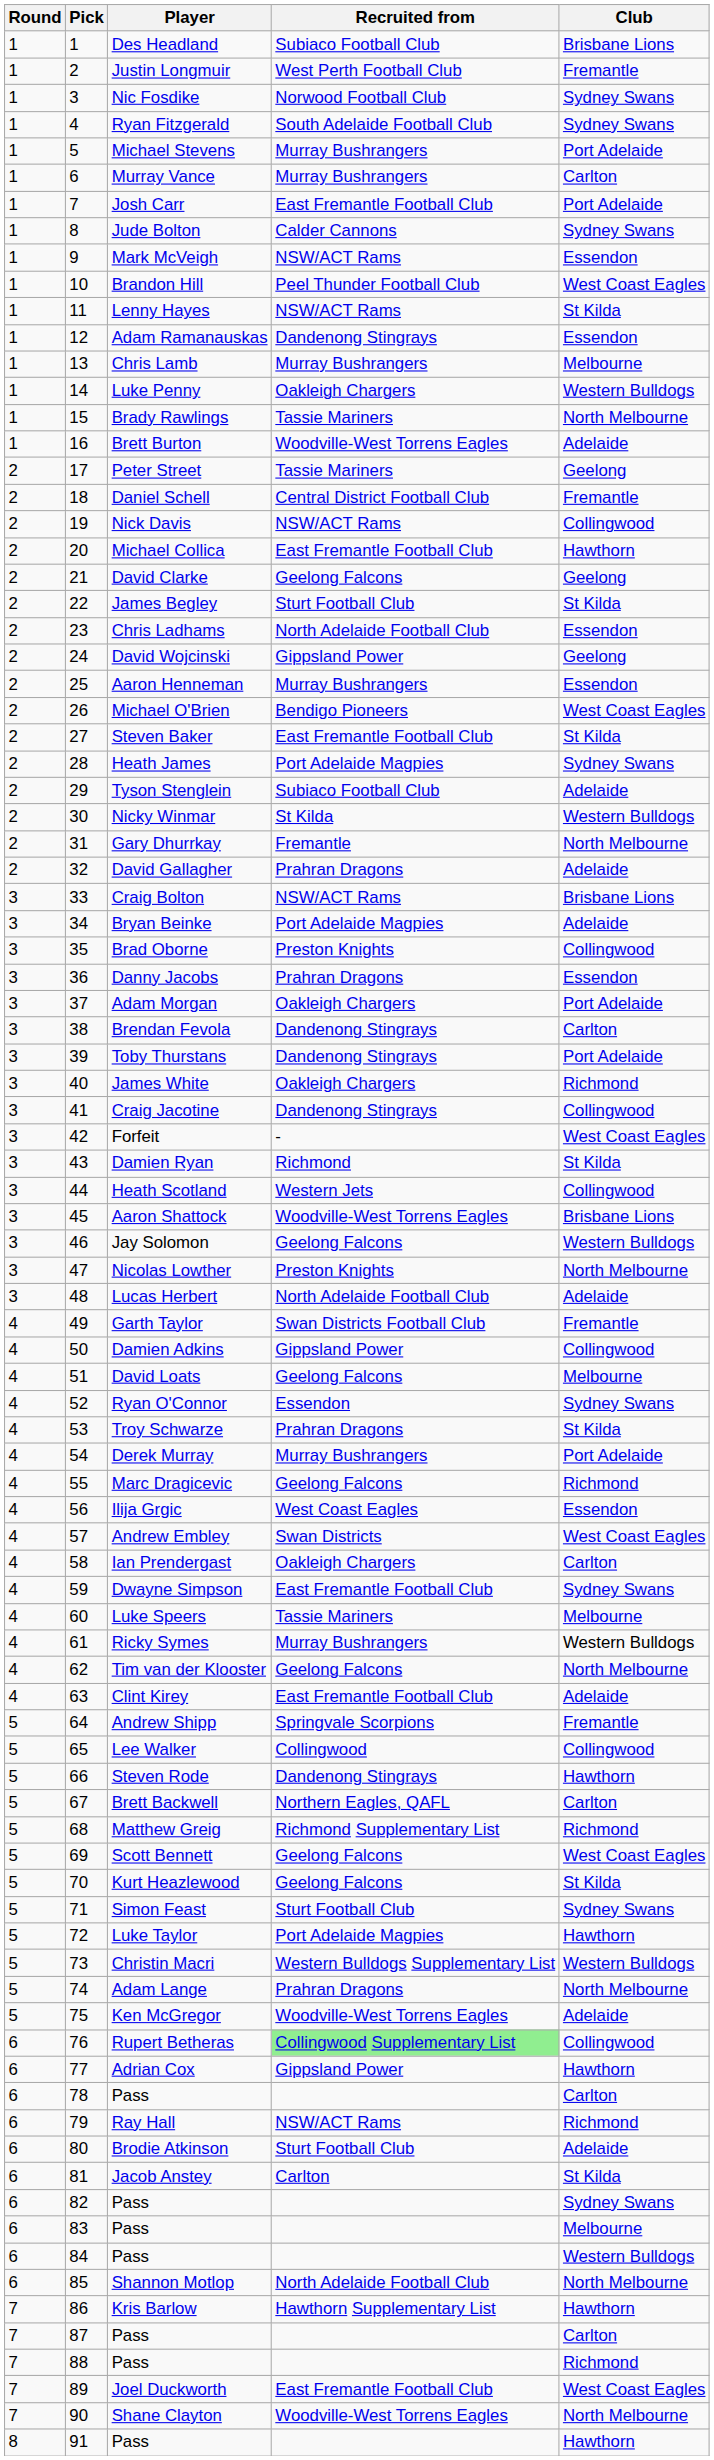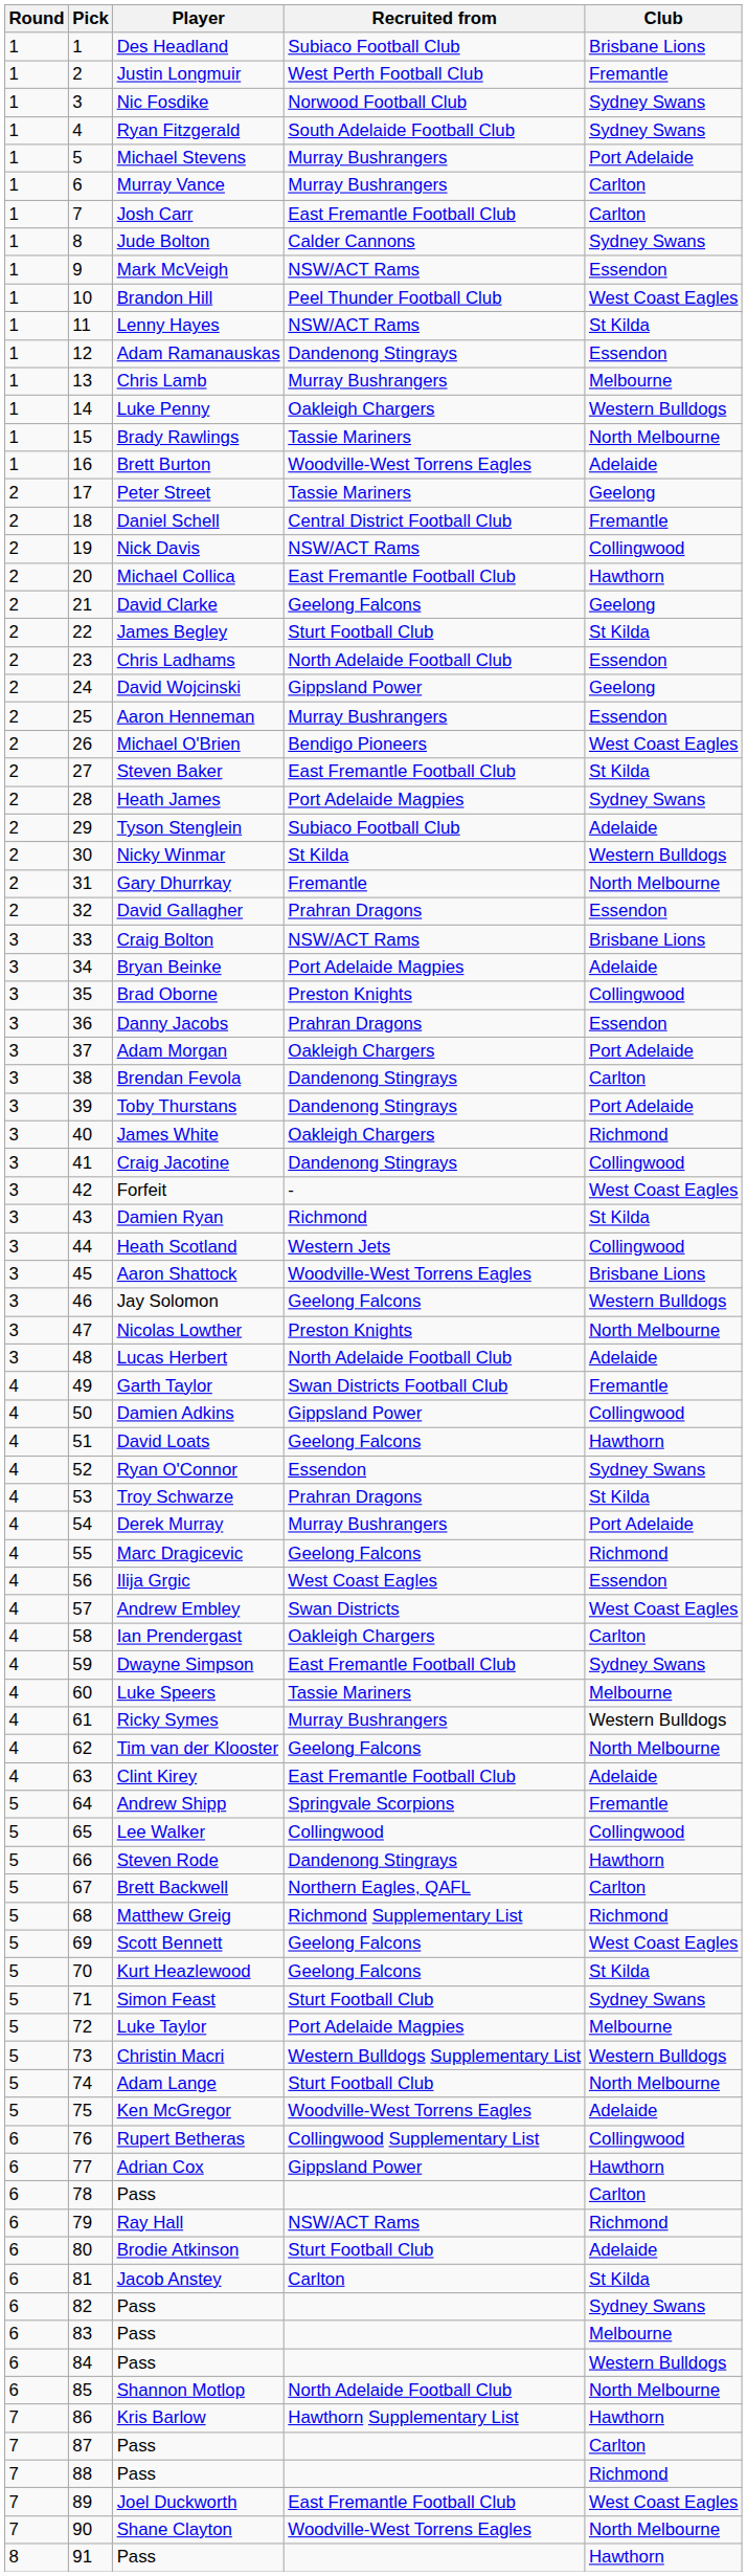 <table class="wikitable sortable">
 <tr>
 <th>Round</th>
 <th>Pick</th>
 <th>Player</th>
 <th>Recruited from</th>
 <th>Club</th>
 </tr>
 <tr>
 <td>1</td>
 <td>1</td>
 <td><a href='#'>Des Headland</a></td>
 <td><a href='#'>Subiaco Football Club</a></td>
 <td><a href='#'>Brisbane Lions</a></td>
 </tr>
 <tr>
 <td>1</td>
 <td>2</td>
 <td><a href='#'>Justin Longmuir</a></td>
 <td><a href='#'>West Perth Football Club</a></td>
 <td><a href='#'>Fremantle</a></td>
 </tr>
 <tr>
 <td>1</td>
 <td>3</td>
 <td><a href='#'>Nic Fosdike</a></td>
 <td><a href='#'>Norwood Football Club</a></td>
 <td><a href='#'>Sydney Swans</a></td>
 </tr>
 <tr>
 <td>1</td>
 <td>4</td>
 <td><a href='#'>Ryan Fitzgerald</a></td>
 <td><a href='#'>South Adelaide Football Club</a></td>
 <td><a href='#'>Sydney Swans</a></td>
 </tr>
 <tr>
 <td>1</td>
 <td>5</td>
 <td><a href='#'>Michael Stevens</a></td>
 <td><a href='#'>Murray Bushrangers</a></td>
 <td><a href='#'>Port Adelaide</a></td>
 </tr>
 <tr>
 <td>1</td>
 <td>6</td>
 <td><a href='#'>Murray Vance</a></td>
 <td><a href='#'>Murray Bushrangers</a></td>
 <td><a href='#'>Carlton</a></td>
 </tr>
 <tr>
 <td>1</td>
 <td>7</td>
 <td><a href='#'>Josh Carr</a></td>
 <td><a href='#'>East Fremantle Football Club</a></td>
-<td><a href='#'>Port Adelaide</a></td>
+<td><a href='#'>Carlton</a></td>
 </tr>
 <tr>
 <td>1</td>
 <td>8</td>
 <td><a href='#'>Jude Bolton</a></td>
 <td><a href='#'>Calder Cannons</a></td>
 <td><a href='#'>Sydney Swans</a></td>
 </tr>
 <tr>
 <td>1</td>
 <td>9</td>
 <td><a href='#'>Mark McVeigh</a></td>
 <td><a href='#'>NSW/ACT Rams</a></td>
 <td><a href='#'>Essendon</a></td>
 </tr>
 <tr>
 <td>1</td>
 <td>10</td>
 <td><a href='#'>Brandon Hill</a></td>
 <td><a href='#'>Peel Thunder Football Club</a></td>
 <td><a href='#'>West Coast Eagles</a></td>
 </tr>
 <tr>
 <td>1</td>
 <td>11</td>
 <td><a href='#'>Lenny Hayes</a></td>
 <td><a href='#'>NSW/ACT Rams</a></td>
 <td><a href='#'>St Kilda</a></td>
 </tr>
 <tr>
 <td>1</td>
 <td>12</td>
 <td><a href='#'>Adam Ramanauskas</a></td>
 <td><a href='#'>Dandenong Stingrays</a></td>
 <td><a href='#'>Essendon</a></td>
 </tr>
 <tr>
 <td>1</td>
 <td>13</td>
 <td><a href='#'>Chris Lamb</a></td>
 <td><a href='#'>Murray Bushrangers</a></td>
 <td><a href='#'>Melbourne</a></td>
 </tr>
 <tr>
 <td>1</td>
 <td>14</td>
 <td><a href='#'>Luke Penny</a></td>
 <td><a href='#'>Oakleigh Chargers</a></td>
 <td><a href='#'>Western Bulldogs</a></td>
 </tr>
 <tr>
 <td>1</td>
 <td>15</td>
 <td><a href='#'>Brady Rawlings</a></td>
 <td><a href='#'>Tassie Mariners</a></td>
 <td><a href='#'>North Melbourne</a></td>
 </tr>
 <tr>
 <td>1</td>
 <td>16</td>
 <td><a href='#'>Brett Burton</a></td>
 <td><a href='#'>Woodville-West Torrens Eagles</a></td>
 <td><a href='#'>Adelaide</a></td>
 </tr>
 <tr>
 <td>2</td>
 <td>17</td>
 <td><a href='#'>Peter Street</a></td>
 <td><a href='#'>Tassie Mariners</a></td>
 <td><a href='#'>Geelong</a></td>
 </tr>
 <tr>
 <td>2</td>
 <td>18</td>
 <td><a href='#'>Daniel Schell</a></td>
 <td><a href='#'>Central District Football Club</a></td>
 <td><a href='#'>Fremantle</a></td>
 </tr>
 <tr>
 <td>2</td>
 <td>19</td>
 <td><a href='#'>Nick Davis</a></td>
 <td><a href='#'>NSW/ACT Rams</a></td>
 <td><a href='#'>Collingwood</a></td>
 </tr>
 <tr>
 <td>2</td>
 <td>20</td>
 <td><a href='#'>Michael Collica</a></td>
 <td><a href='#'>East Fremantle Football Club</a></td>
 <td><a href='#'>Hawthorn</a></td>
 </tr>
 <tr>
 <td>2</td>
 <td>21</td>
 <td><a href='#'>David Clarke</a></td>
 <td><a href='#'>Geelong Falcons</a></td>
 <td><a href='#'>Geelong</a></td>
 </tr>
 <tr>
 <td>2</td>
 <td>22</td>
 <td><a href='#'>James Begley</a></td>
 <td><a href='#'>Sturt Football Club</a></td>
 <td><a href='#'>St Kilda</a></td>
 </tr>
 <tr>
 <td>2</td>
 <td>23</td>
 <td><a href='#'>Chris Ladhams</a></td>
 <td><a href='#'>North Adelaide Football Club</a></td>
 <td><a href='#'>Essendon</a></td>
 </tr>
 <tr>
 <td>2</td>
 <td>24</td>
 <td><a href='#'>David Wojcinski</a></td>
 <td><a href='#'>Gippsland Power</a></td>
 <td><a href='#'>Geelong</a></td>
 </tr>
 <tr>
 <td>2</td>
 <td>25</td>
 <td><a href='#'>Aaron Henneman</a></td>
 <td><a href='#'>Murray Bushrangers</a></td>
 <td><a href='#'>Essendon</a></td>
 </tr>
 <tr>
 <td>2</td>
 <td>26</td>
 <td><a href='#'>Michael O'Brien</a></td>
 <td><a href='#'>Bendigo Pioneers</a></td>
 <td><a href='#'>West Coast Eagles</a></td>
 </tr>
 <tr>
 <td>2</td>
 <td>27</td>
 <td><a href='#'>Steven Baker</a></td>
 <td><a href='#'>East Fremantle Football Club</a></td>
 <td><a href='#'>St Kilda</a></td>
 </tr>
 <tr>
 <td>2</td>
 <td>28</td>
 <td><a href='#'>Heath James</a></td>
 <td><a href='#'>Port Adelaide Magpies</a></td>
 <td><a href='#'>Sydney Swans</a></td>
 </tr>
 <tr>
 <td>2</td>
 <td>29</td>
 <td><a href='#'>Tyson Stenglein</a></td>
 <td><a href='#'>Subiaco Football Club</a></td>
 <td><a href='#'>Adelaide</a></td>
 </tr>
 <tr>
 <td>2</td>
 <td>30</td>
 <td><a href='#'>Nicky Winmar</a></td>
 <td><a href='#'>St Kilda</a></td>
 <td><a href='#'>Western Bulldogs</a></td>
 </tr>
 <tr>
 <td>2</td>
 <td>31</td>
 <td><a href='#'>Gary Dhurrkay</a></td>
 <td><a href='#'>Fremantle</a></td>
 <td><a href='#'>North Melbourne</a></td>
 </tr>
 <tr>
 <td>2</td>
 <td>32</td>
 <td><a href='#'>David Gallagher</a></td>
 <td><a href='#'>Prahran Dragons</a></td>
-<td><a href='#'>Adelaide</a></td>
+<td><a href='#'>Essendon</a></td>
 </tr>
 <tr>
 <td>3</td>
 <td>33</td>
 <td><a href='#'>Craig Bolton</a></td>
 <td><a href='#'>NSW/ACT Rams</a></td>
 <td><a href='#'>Brisbane Lions</a></td>
 </tr>
 <tr>
 <td>3</td>
 <td>34</td>
 <td><a href='#'>Bryan Beinke</a></td>
 <td><a href='#'>Port Adelaide Magpies</a></td>
 <td><a href='#'>Adelaide</a></td>
 </tr>
 <tr>
 <td>3</td>
 <td>35</td>
 <td><a href='#'>Brad Oborne</a></td>
 <td><a href='#'>Preston Knights</a></td>
 <td><a href='#'>Collingwood</a></td>
 </tr>
 <tr>
 <td>3</td>
 <td>36</td>
 <td><a href='#'>Danny Jacobs</a></td>
 <td><a href='#'>Prahran Dragons</a></td>
 <td><a href='#'>Essendon</a></td>
 </tr>
 <tr>
 <td>3</td>
 <td>37</td>
 <td><a href='#'>Adam Morgan</a></td>
 <td><a href='#'>Oakleigh Chargers</a></td>
 <td><a href='#'>Port Adelaide</a></td>
 </tr>
 <tr>
 <td>3</td>
 <td>38</td>
 <td><a href='#'>Brendan Fevola</a></td>
 <td><a href='#'>Dandenong Stingrays</a></td>
 <td><a href='#'>Carlton</a></td>
 </tr>
 <tr>
 <td>3</td>
 <td>39</td>
 <td><a href='#'>Toby Thurstans</a></td>
 <td><a href='#'>Dandenong Stingrays</a></td>
 <td><a href='#'>Port Adelaide</a></td>
 </tr>
 <tr>
 <td>3</td>
 <td>40</td>
 <td><a href='#'>James White</a></td>
 <td><a href='#'>Oakleigh Chargers</a></td>
 <td><a href='#'>Richmond</a></td>
 </tr>
 <tr>
 <td>3</td>
 <td>41</td>
 <td><a href='#'>Craig Jacotine</a></td>
 <td><a href='#'>Dandenong Stingrays</a></td>
 <td><a href='#'>Collingwood</a></td>
 </tr>
 <tr>
 <td>3</td>
 <td>42</td>
 <td>Forfeit</td>
 <td>-</td>
 <td><a href='#'>West Coast Eagles</a></td>
 </tr>
 <tr>
 <td>3</td>
 <td>43</td>
 <td><a href='#'>Damien Ryan</a></td>
 <td><a href='#'>Richmond</a></td>
 <td><a href='#'>St Kilda</a></td>
 </tr>
 <tr>
 <td>3</td>
 <td>44</td>
 <td><a href='#'>Heath Scotland</a></td>
 <td><a href='#'>Western Jets</a></td>
 <td><a href='#'>Collingwood</a></td>
 </tr>
 <tr>
 <td>3</td>
 <td>45</td>
 <td><a href='#'>Aaron Shattock</a></td>
 <td><a href='#'>Woodville-West Torrens Eagles</a></td>
 <td><a href='#'>Brisbane Lions</a></td>
 </tr>
 <tr>
 <td>3</td>
 <td>46</td>
 <td>Jay Solomon</td>
 <td><a href='#'>Geelong Falcons</a></td>
 <td><a href='#'>Western Bulldogs</a></td>
 </tr>
 <tr>
 <td>3</td>
 <td>47</td>
 <td><a href='#'>Nicolas Lowther</a></td>
 <td><a href='#'>Preston Knights</a></td>
 <td><a href='#'>North Melbourne</a></td>
 </tr>
 <tr>
 <td>3</td>
 <td>48</td>
 <td><a href='#'>Lucas Herbert</a></td>
 <td><a href='#'>North Adelaide Football Club</a></td>
 <td><a href='#'>Adelaide</a></td>
 </tr>
 <tr>
 <td>4</td>
 <td>49</td>
 <td><a href='#'>Garth Taylor</a></td>
 <td><a href='#'>Swan Districts Football Club</a></td>
 <td><a href='#'>Fremantle</a></td>
 </tr>
 <tr>
 <td>4</td>
 <td>50</td>
 <td><a href='#'>Damien Adkins</a></td>
 <td><a href='#'>Gippsland Power</a></td>
 <td><a href='#'>Collingwood</a></td>
 </tr>
 <tr>
 <td>4</td>
 <td>51</td>
 <td><a href='#'>David Loats</a></td>
 <td><a href='#'>Geelong Falcons</a></td>
-<td><a href='#'>Melbourne</a></td>
+<td><a href='#'>Hawthorn</a></td>
 </tr>
 <tr>
 <td>4</td>
 <td>52</td>
 <td><a href='#'>Ryan O'Connor</a></td>
 <td><a href='#'>Essendon</a></td>
 <td><a href='#'>Sydney Swans</a></td>
 </tr>
 <tr>
 <td>4</td>
 <td>53</td>
 <td><a href='#'>Troy Schwarze</a></td>
 <td><a href='#'>Prahran Dragons</a></td>
 <td><a href='#'>St Kilda</a></td>
 </tr>
 <tr>
 <td>4</td>
 <td>54</td>
 <td><a href='#'>Derek Murray</a></td>
 <td><a href='#'>Murray Bushrangers</a></td>
 <td><a href='#'>Port Adelaide</a></td>
 </tr>
 <tr>
 <td>4</td>
 <td>55</td>
 <td><a href='#'>Marc Dragicevic</a></td>
 <td><a href='#'>Geelong Falcons</a></td>
 <td><a href='#'>Richmond</a></td>
 </tr>
 <tr>
 <td>4</td>
 <td>56</td>
 <td><a href='#'>Ilija Grgic</a></td>
 <td><a href='#'>West Coast Eagles</a></td>
 <td><a href='#'>Essendon</a></td>
 </tr>
 <tr>
 <td>4</td>
 <td>57</td>
 <td><a href='#'>Andrew Embley</a></td>
 <td><a href='#'>Swan Districts</a></td>
 <td><a href='#'>West Coast Eagles</a></td>
 </tr>
 <tr>
 <td>4</td>
 <td>58</td>
 <td><a href='#'>Ian Prendergast</a></td>
 <td><a href='#'>Oakleigh Chargers</a></td>
 <td><a href='#'>Carlton</a></td>
 </tr>
 <tr>
 <td>4</td>
 <td>59</td>
 <td><a href='#'>Dwayne Simpson</a></td>
 <td><a href='#'>East Fremantle Football Club</a></td>
 <td><a href='#'>Sydney Swans</a></td>
 </tr>
 <tr>
 <td>4</td>
 <td>60</td>
 <td><a href='#'>Luke Speers</a></td>
 <td><a href='#'>Tassie Mariners</a></td>
 <td><a href='#'>Melbourne</a></td>
 </tr>
 <tr>
 <td>4</td>
 <td>61</td>
 <td><a href='#'>Ricky Symes</a></td>
 <td><a href='#'>Murray Bushrangers</a></td>
 <td>Western Bulldogs</td>
 </tr>
 <tr>
 <td>4</td>
 <td>62</td>
 <td><a href='#'>Tim van der Klooster</a></td>
 <td><a href='#'>Geelong Falcons</a></td>
 <td><a href='#'>North Melbourne</a></td>
 </tr>
 <tr>
 <td>4</td>
 <td>63</td>
 <td><a href='#'>Clint Kirey</a></td>
 <td><a href='#'>East Fremantle Football Club</a></td>
 <td><a href='#'>Adelaide</a></td>
 </tr>
 <tr>
 <td>5</td>
 <td>64</td>
 <td><a href='#'>Andrew Shipp</a></td>
 <td><a href='#'>Springvale Scorpions</a></td>
 <td><a href='#'>Fremantle</a></td>
 </tr>
 <tr>
 <td>5</td>
 <td>65</td>
 <td><a href='#'>Lee Walker</a></td>
 <td><a href='#'>Collingwood</a></td>
 <td><a href='#'>Collingwood</a></td>
 </tr>
 <tr>
 <td>5</td>
 <td>66</td>
 <td><a href='#'>Steven Rode</a></td>
 <td><a href='#'>Dandenong Stingrays</a></td>
 <td><a href='#'>Hawthorn</a></td>
 </tr>
 <tr>
 <td>5</td>
 <td>67</td>
 <td><a href='#'>Brett Backwell</a></td>
 <td><a href='#'>Northern Eagles, QAFL</a></td>
 <td><a href='#'>Carlton</a></td>
 </tr>
 <tr>
 <td>5</td>
 <td>68</td>
 <td><a href='#'>Matthew Greig</a></td>
 <td><a href='#'>Richmond</a> <a href='#'>Supplementary List</a></td>
 <td><a href='#'>Richmond</a></td>
 </tr>
 <tr>
 <td>5</td>
 <td>69</td>
 <td><a href='#'>Scott Bennett</a></td>
 <td><a href='#'>Geelong Falcons</a></td>
 <td><a href='#'>West Coast Eagles</a></td>
 </tr>
 <tr>
 <td>5</td>
 <td>70</td>
 <td><a href='#'>Kurt Heazlewood</a></td>
 <td><a href='#'>Geelong Falcons</a></td>
 <td><a href='#'>St Kilda</a></td>
 </tr>
 <tr>
 <td>5</td>
 <td>71</td>
 <td><a href='#'>Simon Feast</a></td>
 <td><a href='#'>Sturt Football Club</a></td>
 <td><a href='#'>Sydney Swans</a></td>
 </tr>
 <tr>
 <td>5</td>
 <td>72</td>
 <td><a href='#'>Luke Taylor</a></td>
 <td><a href='#'>Port Adelaide Magpies</a></td>
-<td><a href='#'>Hawthorn</a></td>
+<td><a href='#'>Melbourne</a></td>
 </tr>
 <tr>
 <td>5</td>
 <td>73</td>
 <td><a href='#'>Christin Macri</a></td>
 <td><a href='#'>Western Bulldogs</a> <a href='#'>Supplementary List</a></td>
 <td><a href='#'>Western Bulldogs</a></td>
 </tr>
 <tr>
 <td>5</td>
 <td>74</td>
 <td><a href='#'>Adam Lange</a></td>
-<td><a href='#'>Prahran Dragons</a></td>
+<td><a href='#'>Sturt Football Club</a></td>
 <td><a href='#'>North Melbourne</a></td>
 </tr>
 <tr>
 <td>5</td>
 <td>75</td>
 <td><a href='#'>Ken McGregor</a></td>
 <td><a href='#'>Woodville-West Torrens Eagles</a></td>
 <td><a href='#'>Adelaide</a></td>
 </tr>
 <tr>
 <td>6</td>
 <td>76</td>
 <td><a href='#'>Rupert Betheras</a></td>
-<td style="background: lightgreen;"><a href='#'>Collingwood</a> <a href='#'>Supplementary List</a></td>
+<td><a href='#'>Collingwood</a> <a href='#'>Supplementary List</a></td>
 <td><a href='#'>Collingwood</a></td>
 </tr>
 <tr>
 <td>6</td>
 <td>77</td>
 <td><a href='#'>Adrian Cox</a></td>
 <td><a href='#'>Gippsland Power</a></td>
 <td><a href='#'>Hawthorn</a></td>
 </tr>
 <tr>
 <td>6</td>
 <td>78</td>
 <td>Pass</td>
 <td></td>
 <td><a href='#'>Carlton</a></td>
 </tr>
 <tr>
 <td>6</td>
 <td>79</td>
 <td><a href='#'>Ray Hall</a></td>
 <td><a href='#'>NSW/ACT Rams</a></td>
 <td><a href='#'>Richmond</a></td>
 </tr>
 <tr>
 <td>6</td>
 <td>80</td>
 <td><a href='#'>Brodie Atkinson</a></td>
 <td><a href='#'>Sturt Football Club</a></td>
 <td><a href='#'>Adelaide</a></td>
 </tr>
 <tr>
 <td>6</td>
 <td>81</td>
 <td><a href='#'>Jacob Anstey</a></td>
 <td><a href='#'>Carlton</a></td>
 <td><a href='#'>St Kilda</a></td>
 </tr>
 <tr>
 <td>6</td>
 <td>82</td>
 <td>Pass</td>
 <td></td>
 <td><a href='#'>Sydney Swans</a></td>
 </tr>
 <tr>
 <td>6</td>
 <td>83</td>
 <td>Pass</td>
 <td></td>
 <td><a href='#'>Melbourne</a></td>
 </tr>
 <tr>
 <td>6</td>
 <td>84</td>
 <td>Pass</td>
 <td></td>
 <td><a href='#'>Western Bulldogs</a></td>
 </tr>
 <tr>
 <td>6</td>
 <td>85</td>
 <td><a href='#'>Shannon Motlop</a></td>
 <td><a href='#'>North Adelaide Football Club</a></td>
 <td><a href='#'>North Melbourne</a></td>
 </tr>
 <tr>
 <td>7</td>
 <td>86</td>
 <td><a href='#'>Kris Barlow</a></td>
 <td><a href='#'>Hawthorn</a> <a href='#'>Supplementary List</a></td>
 <td><a href='#'>Hawthorn</a></td>
 </tr>
 <tr>
 <td>7</td>
 <td>87</td>
 <td>Pass</td>
 <td></td>
 <td><a href='#'>Carlton</a></td>
 </tr>
 <tr>
 <td>7</td>
 <td>88</td>
 <td>Pass</td>
 <td></td>
 <td><a href='#'>Richmond</a></td>
 </tr>
 <tr>
 <td>7</td>
 <td>89</td>
 <td><a href='#'>Joel Duckworth</a></td>
 <td><a href='#'>East Fremantle Football Club</a></td>
 <td><a href='#'>West Coast Eagles</a></td>
 </tr>
 <tr>
 <td>7</td>
 <td>90</td>
 <td><a href='#'>Shane Clayton</a></td>
 <td><a href='#'>Woodville-West Torrens Eagles</a></td>
 <td><a href='#'>North Melbourne</a></td>
 </tr>
 <tr>
 <td>8</td>
 <td>91</td>
 <td>Pass</td>
 <td></td>
 <td><a href='#'>Hawthorn</a></td>
 </tr>
 <tr>
 </tr>
 </table>
